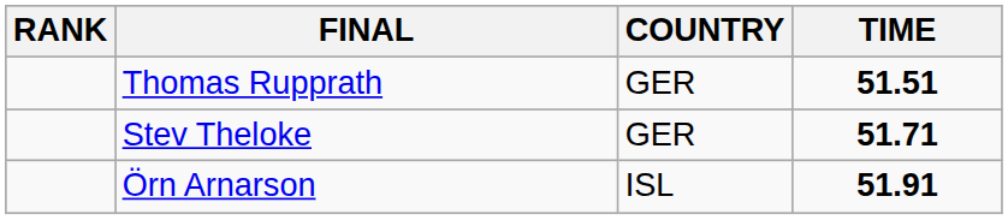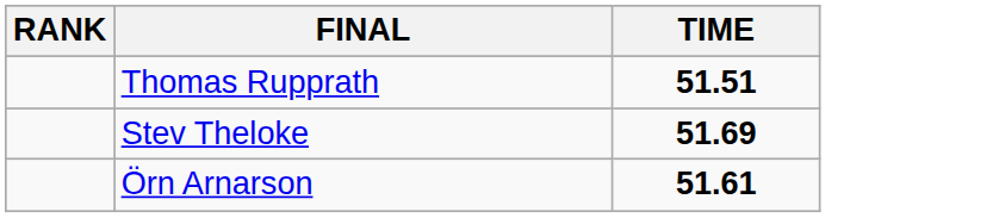 <table class="wikitable">
 <tr>
 <th>RANK</th>
 <th align="left" style="width: 15em">FINAL</th>
-<th>COUNTRY</th>
 <th style="width: 6em">TIME</th>
 </tr>
 <tr>
 <td align="center"></td>
 <td><a href='#'>Thomas Rupprath</a></td>
-<td> GER</td>
 <td align="center"><strong>51.51</strong></td>
 </tr>
 <tr>
 <td align="center"></td>
 <td><a href='#'>Stev Theloke</a></td>
-<td> GER</td>
-<td align="center"><strong>51.71</strong></td>
+<td align="center"><strong>51.69</strong></td>
 </tr>
 <tr>
 <td align="center"></td>
 <td><a href='#'>Örn Arnarson</a></td>
-<td> ISL</td>
-<td align="center"><strong>51.91</strong></td>
+<td align="center"><strong>51.61</strong></td>
 </tr>
 </table>
